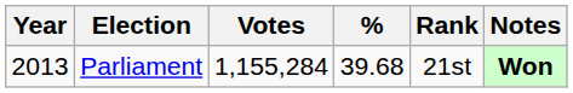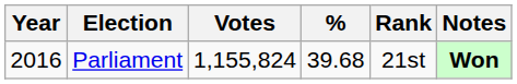 <table class="wikitable" style="text-align:center;">
 <tr>
 <th>Year</th>
 <th>Election</th>
 <th>Votes</th>
 <th>%</th>
 <th>Rank</th>
 <th>Notes</th>
 </tr>
 <tr>
-<td>2013</td>
+<td>2016</td>
 <td><a href='#'>Parliament</a></td>
-<td>1,155,284</td>
+<td>1,155,824</td>
 <td>39.68</td>
 <td>21st</td>
 <td style="background-color:#CCFFCC"><strong>Won</strong></td>
 </tr>
 </table>
